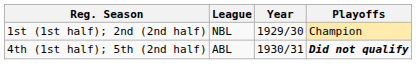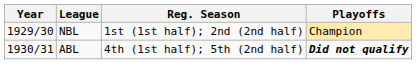 <table class="wikitable">
 <tr>
+<th>Year</th>
+<th>League</th>
 <th>Reg. Season</th>
-<th>League</th>
-<th>Year</th>
 <th>Playoffs</th>
 </tr>
 <tr>
+<td>1929/30</td>
+<td>NBL</td>
 <td>1st (1st half); 2nd (2nd half)</td>
-<td>NBL</td>
-<td>1929/30</td>
 <td bgcolor="FFEBAD">Champion</td>
 </tr>
 <tr>
+<td>1930/31</td>
+<td>ABL</td>
 <td>4th (1st half); 5th (2nd half)</td>
-<td>ABL</td>
-<td>1930/31</td>
 <td><strong><em>Did not qualify</em></strong></td>
 </tr>
 </table>
